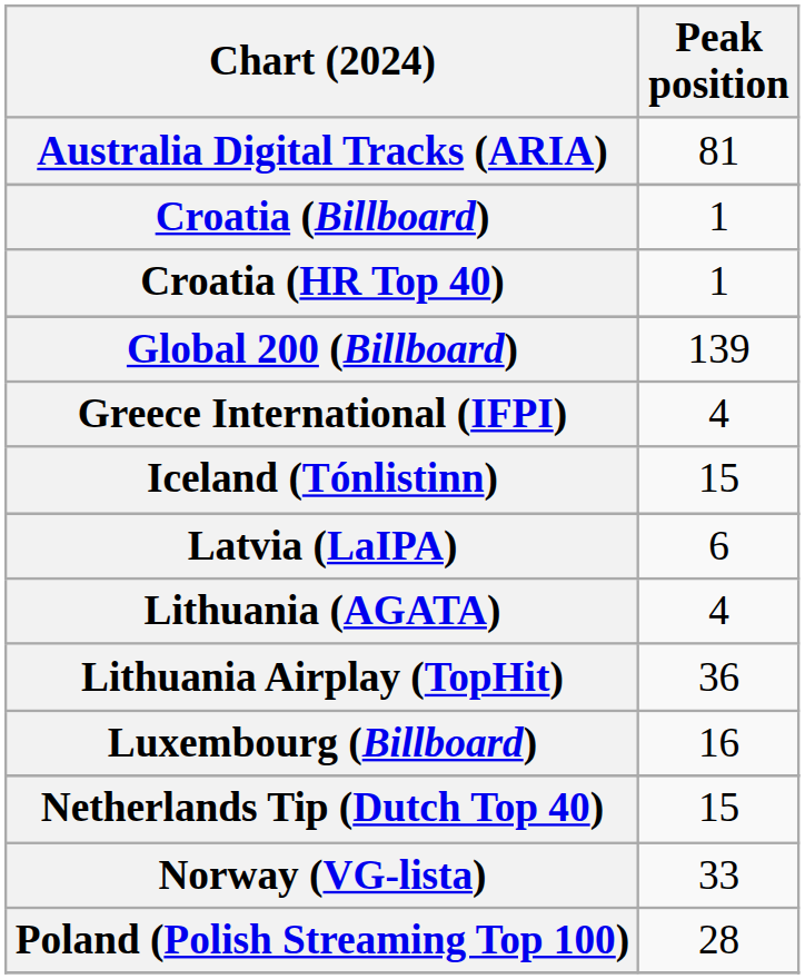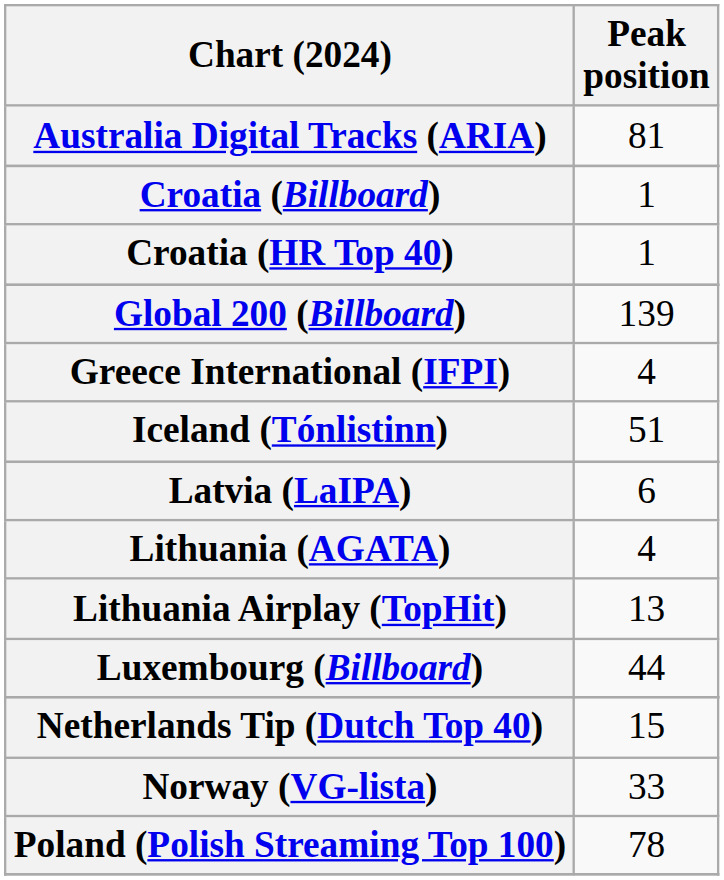 <table class="wikitable sortable plainrowheaders" style="text-align:center">
 <tr>
 <th scope="col">Chart (2024)</th>
 <th scope="col">Peak<br>position</th>
 </tr>
 <tr>
 <th scope="row"><a href='#'>Australia Digital Tracks</a> (<a href='#'>ARIA</a>)</th>
 <td>81</td>
 </tr>
 <tr>
 </tr>
 <tr>
 </tr>
 <tr>
 <th scope="row"><a href='#'>Croatia</a> (<em><a href='#'>Billboard</a></em>)</th>
 <td>1</td>
 </tr>
 <tr>
 <th scope="row">Croatia (<a href='#'>HR Top 40</a>)</th>
 <td>1</td>
 </tr>
 <tr>
 </tr>
 <tr>
 </tr>
 <tr>
 </tr>
 <tr>
 <th scope="row"><a href='#'>Global 200</a> (<em><a href='#'>Billboard</a></em>)</th>
 <td>139</td>
 </tr>
 <tr>
 <th scope="row">Greece International (<a href='#'>IFPI</a>)</th>
 <td>4</td>
 </tr>
 <tr>
 <th scope="row">Iceland (<a href='#'>Tónlistinn</a>)</th>
-<td>15</td>
+<td>51</td>
 </tr>
 <tr>
 </tr>
 <tr>
 <th scope="row">Latvia (<a href='#'>LaIPA</a>)</th>
 <td>6</td>
 </tr>
 <tr>
 <th scope="row">Lithuania (<a href='#'>AGATA</a>)</th>
 <td>4</td>
 </tr>
 <tr>
 <th scope="row">Lithuania Airplay (<a href='#'>TopHit</a>)</th>
-<td>36</td>
+<td>13</td>
 </tr>
 <tr>
 <th scope="row">Luxembourg (<em><a href='#'>Billboard</a></em>)</th>
-<td>16</td>
+<td>44</td>
 </tr>
 <tr>
 </tr>
 <tr>
 <th scope="row">Netherlands Tip (<a href='#'>Dutch Top 40</a>)</th>
 <td>15</td>
 </tr>
 <tr>
 <th scope="row">Norway (<a href='#'>VG-lista</a>)</th>
 <td>33</td>
 </tr>
 <tr>
 <th scope="row">Poland (<a href='#'>Polish Streaming Top 100</a>)</th>
-<td>28</td>
+<td>78</td>
 </tr>
 <tr>
 </tr>
 <tr>
 </tr>
 <tr>
 </tr>
 <tr>
 </tr>
 </table>
